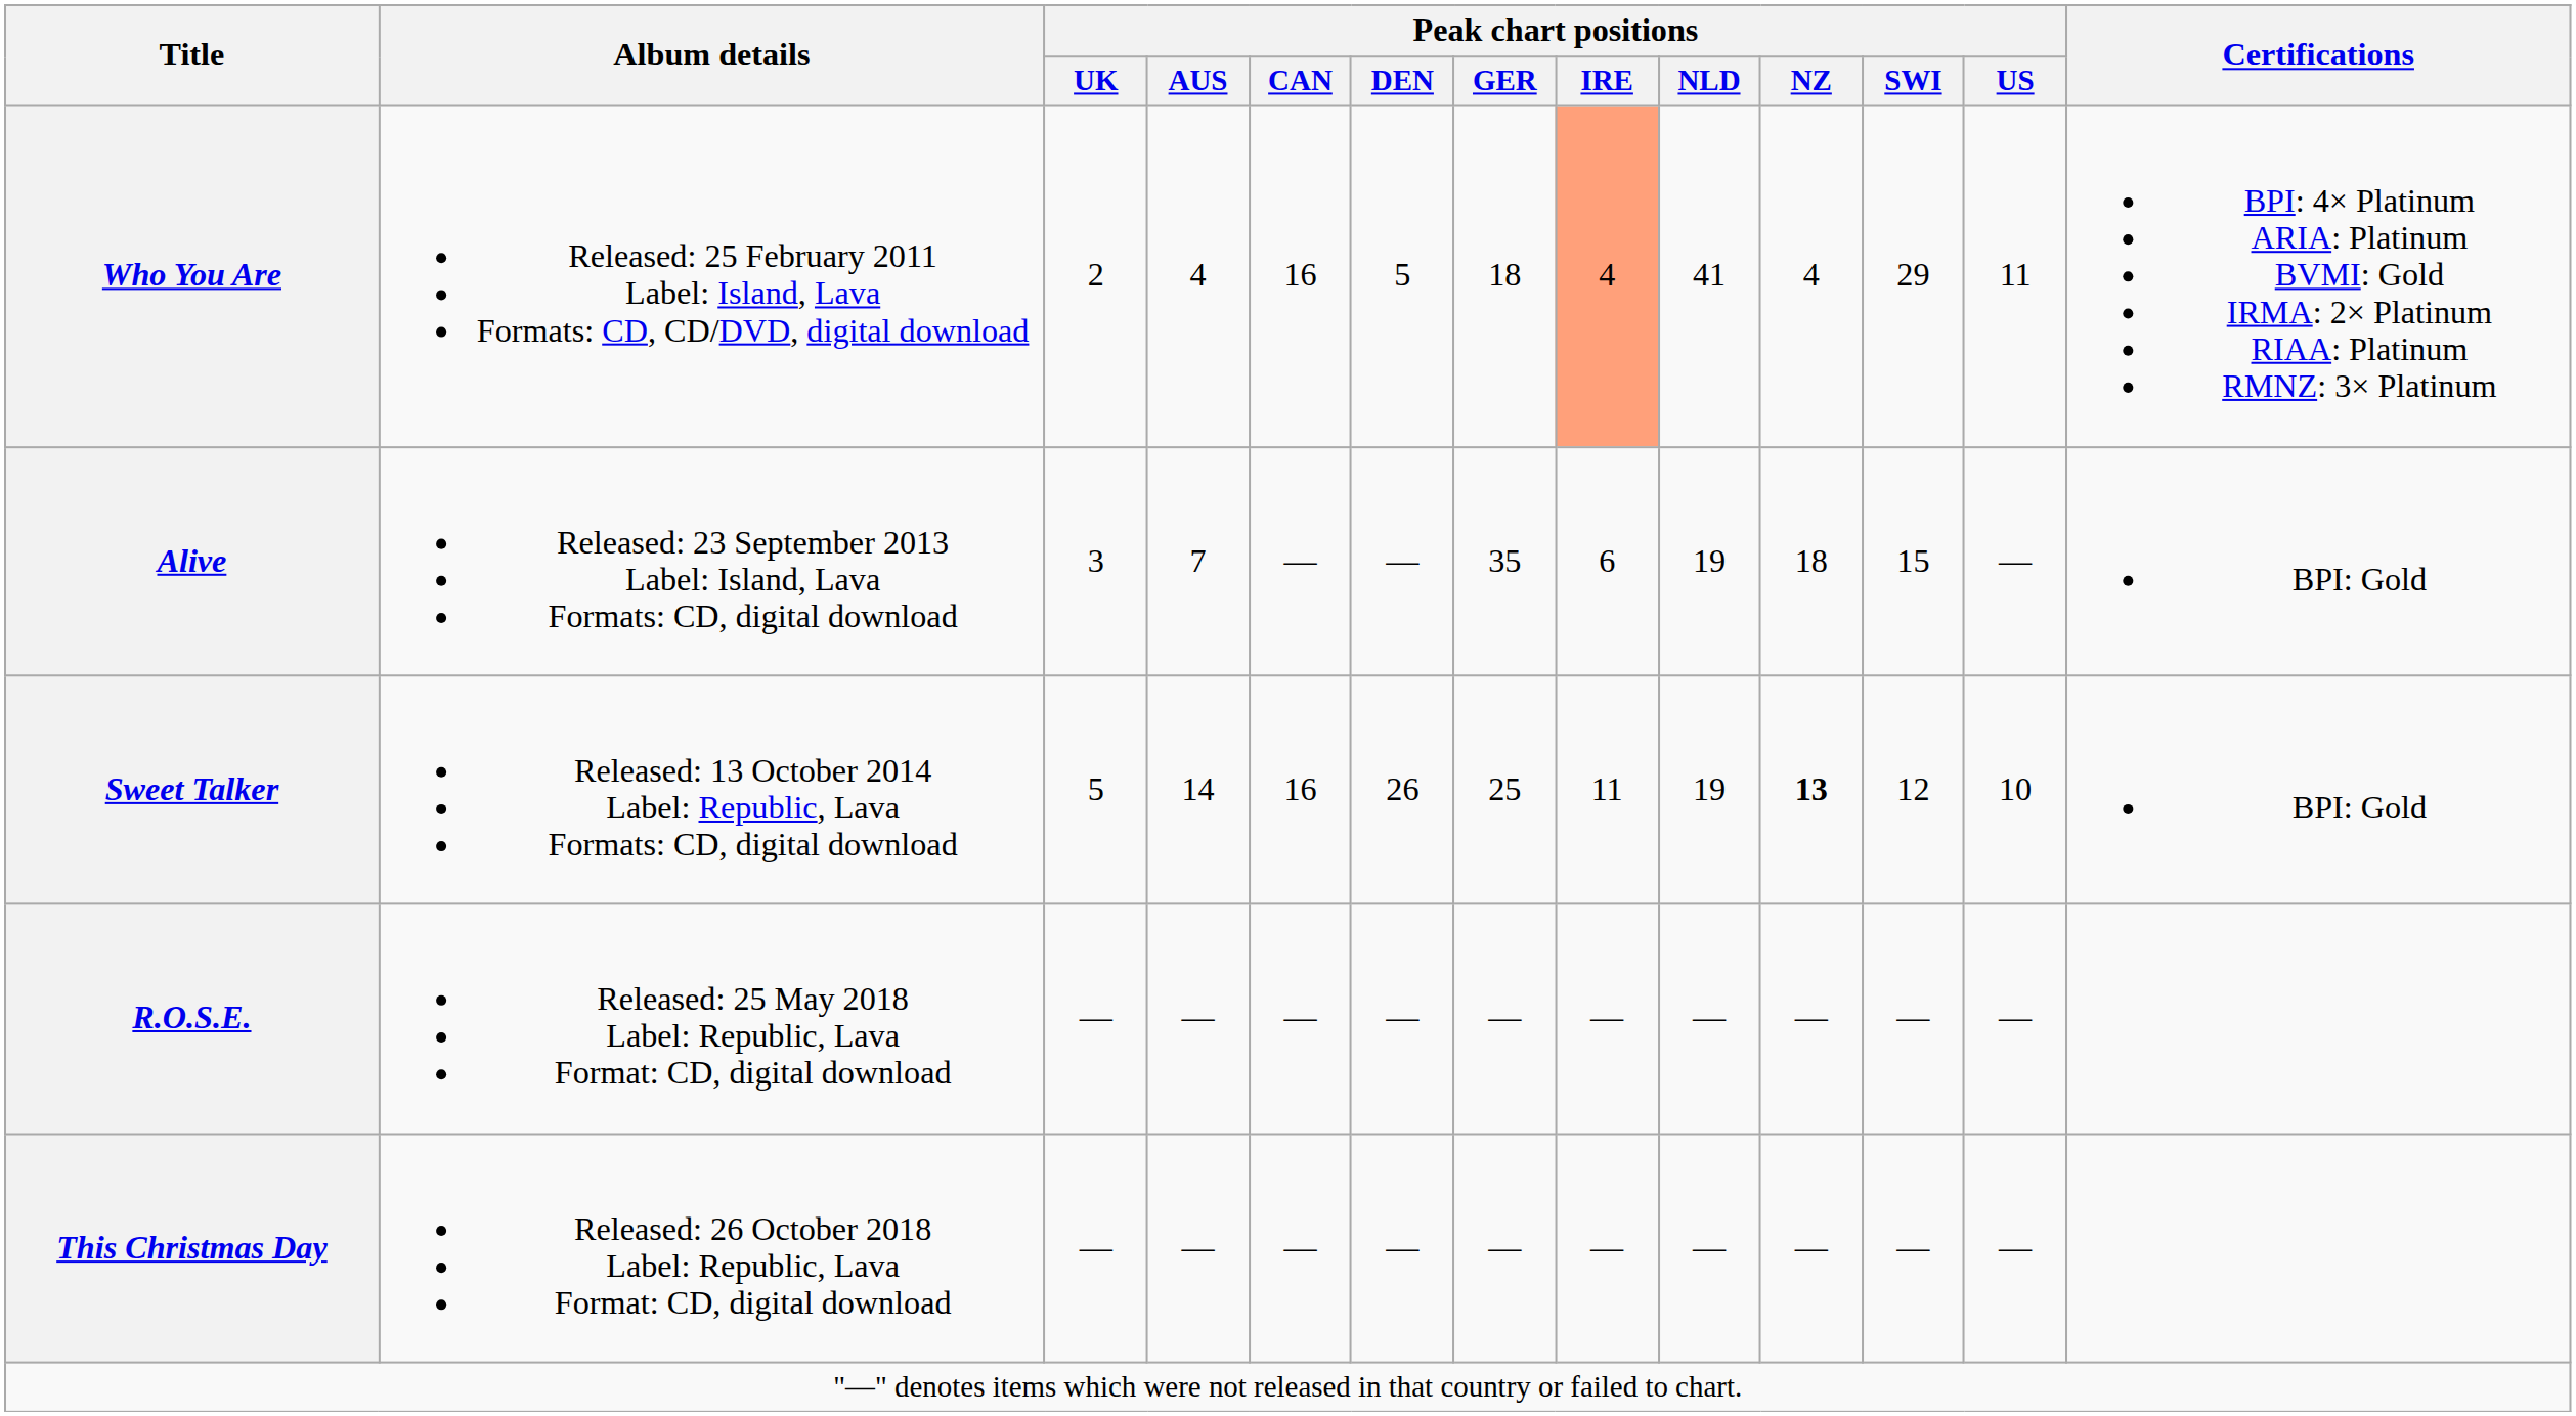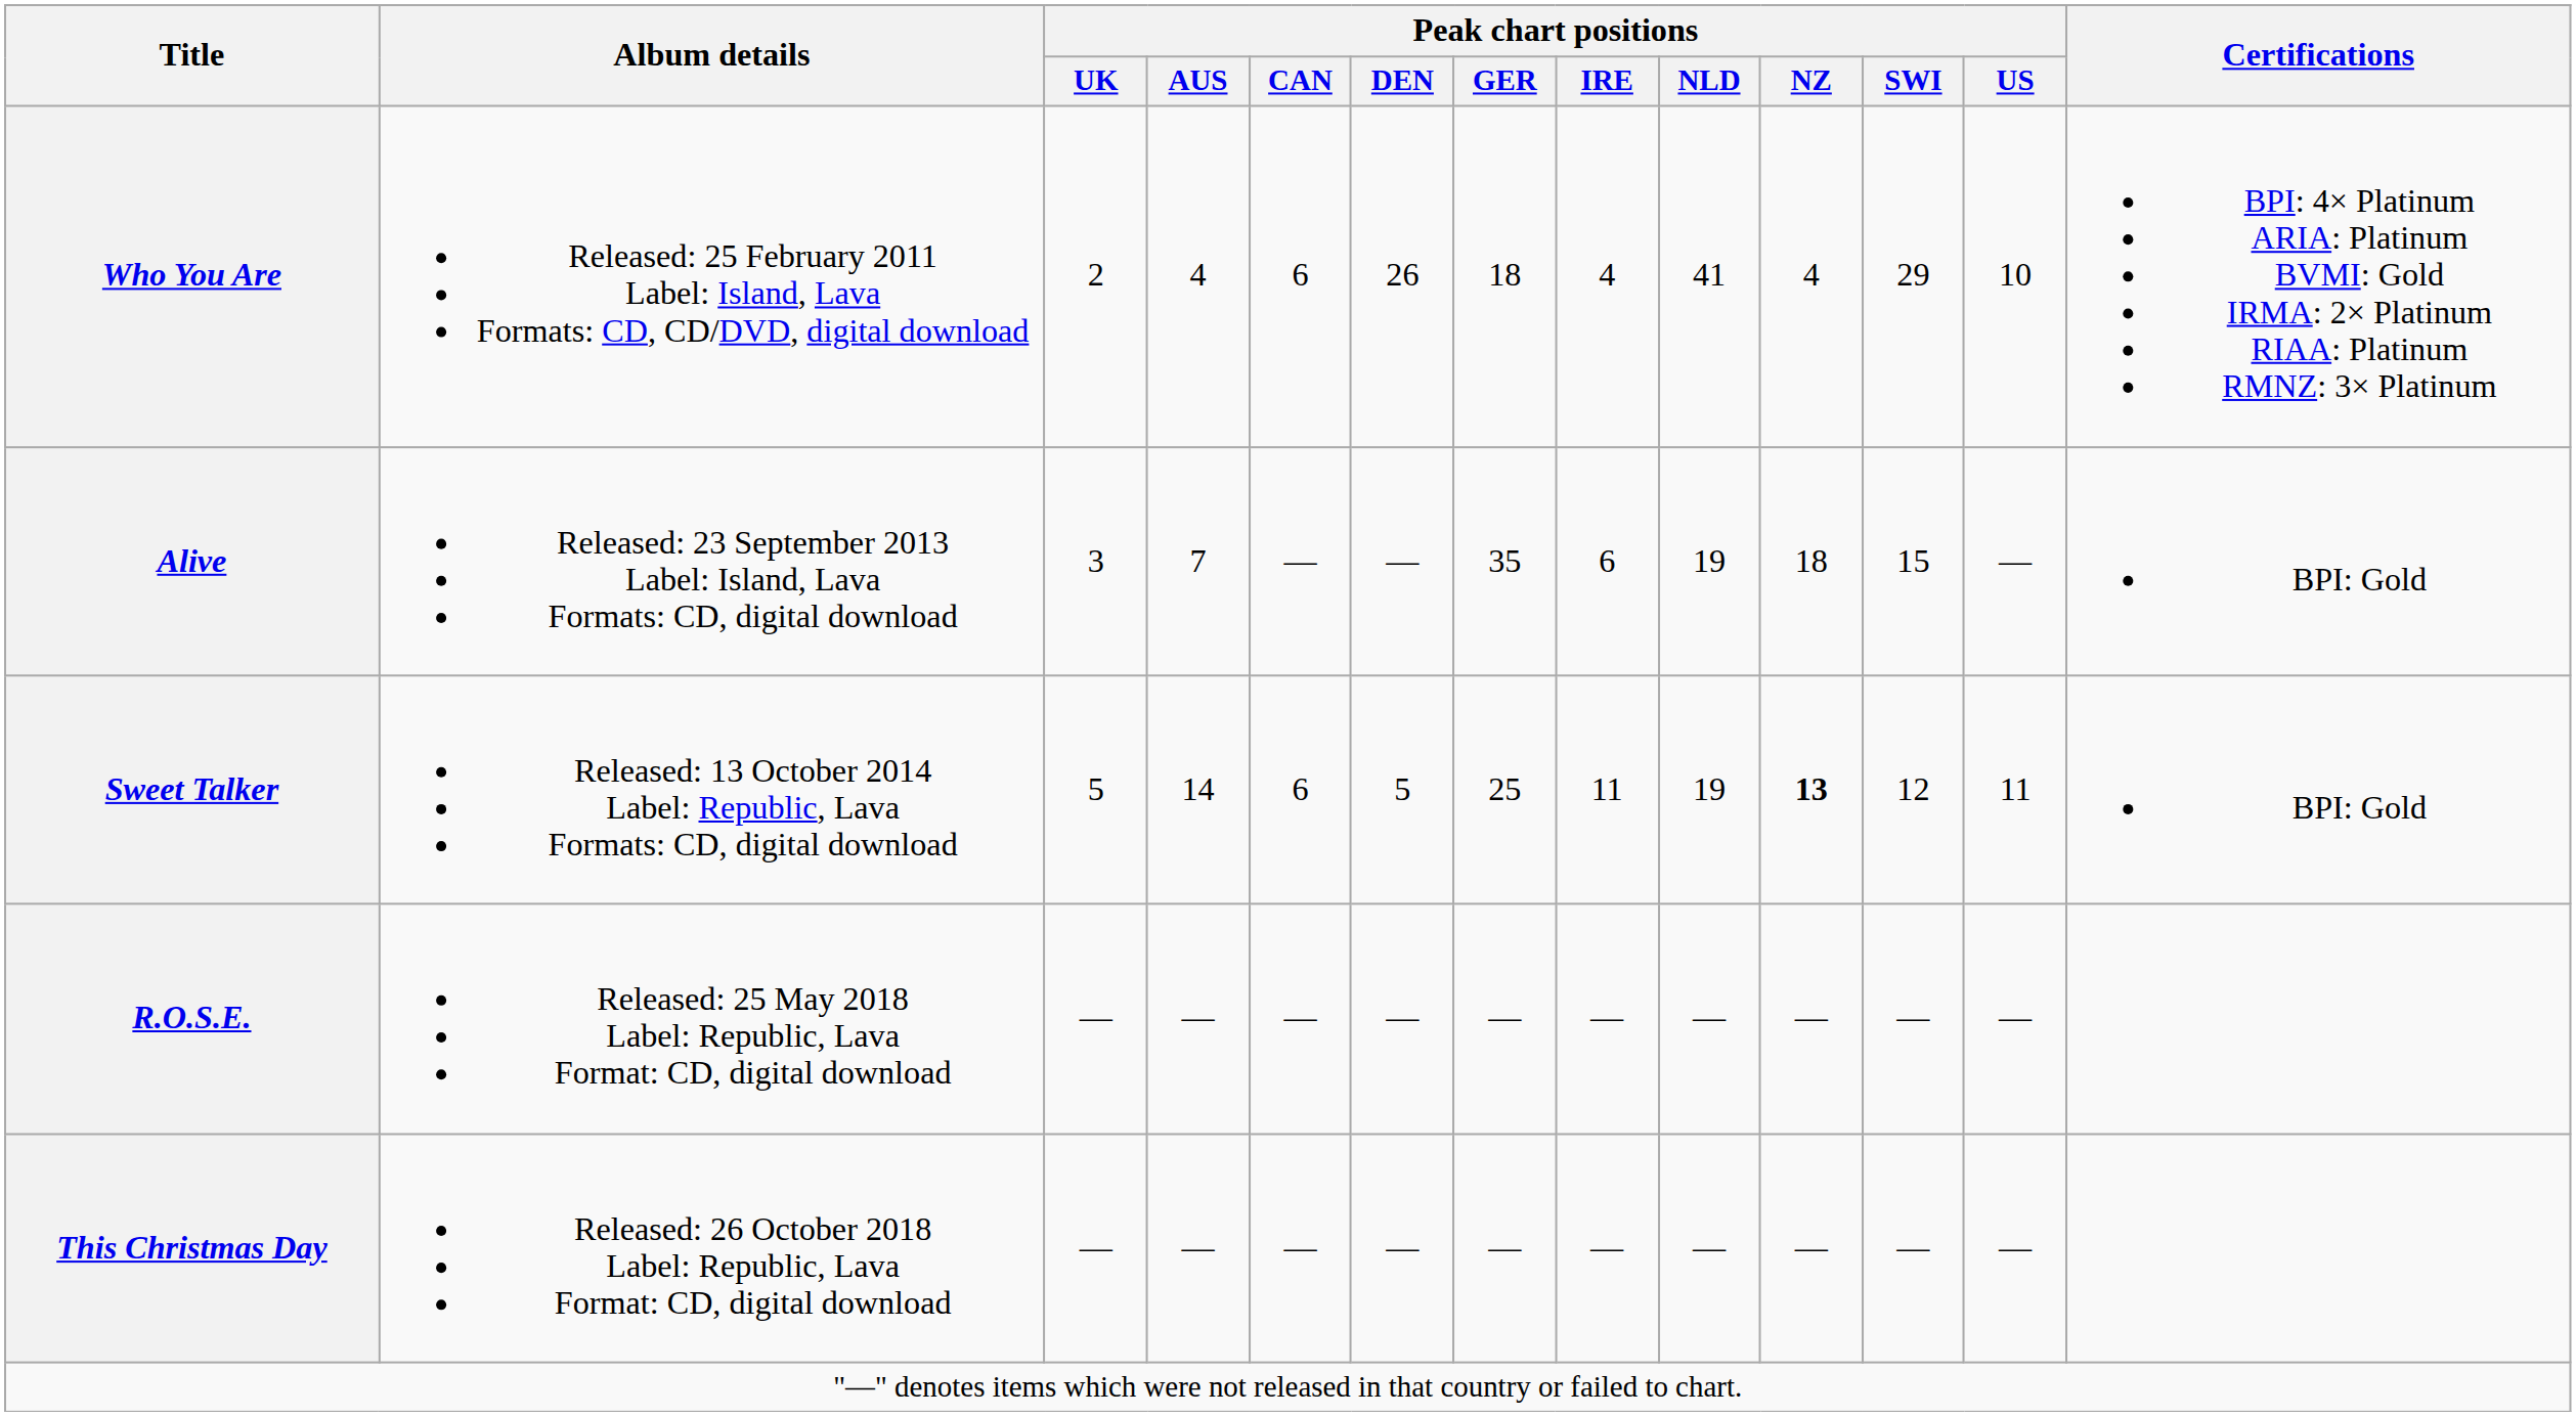 <table class="wikitable plainrowheaders" style="text-align:center">
 <tr>
 <th scope="col" rowspan="2" style="width:11em;">Title</th>
 <th scope="col" rowspan="2" style="width:20em;">Album details</th>
 <th scope="col" colspan="10">Peak chart positions</th>
 <th scope="col" rowspan="2" style="width:15em;"><a href='#'>Certifications</a></th>
 </tr>
 <tr>
 <th scope="col" style="width:3em;font-size:90%;"><a href='#'>UK</a><br></th>
 <th scope="col" style="width:3em;font-size:90%;"><a href='#'>AUS</a><br></th>
 <th scope="col" style="width:3em;font-size:90%;"><a href='#'>CAN</a><br></th>
 <th scope="col" style="width:3em;font-size:90%;"><a href='#'>DEN</a><br></th>
 <th scope="col" style="width:3em;font-size:90%;"><a href='#'>GER</a><br></th>
 <th scope="col" style="width:3em;font-size:90%;"><a href='#'>IRE</a><br></th>
 <th scope="col" style="width:3em;font-size:90%;"><a href='#'>NLD</a><br></th>
 <th scope="col" style="width:3em;font-size:90%;"><a href='#'>NZ</a><br></th>
 <th scope="col" style="width:3em;font-size:90%;"><a href='#'>SWI</a><br></th>
 <th scope="col" style="width:3em;font-size:90%;"><a href='#'>US</a><br></th>
 </tr>
 <tr>
 <th scope="row"><em><a href='#'>Who You Are</a></em></th>
 <td><br><ul><li>Released: 25 February 2011</li><li>Label: <a href='#'>Island</a>, <a href='#'>Lava</a></li><li>Formats: <a href='#'>CD</a>, CD/<a href='#'>DVD</a>, <a href='#'>digital download</a></li></ul></td>
 <td>2</td>
 <td>4</td>
-<td>16</td>
-<td>5</td>
+<td>6</td>
+<td>26</td>
 <td>18</td>
-<td style="background: lightsalmon;">4</td>
+<td>4</td>
 <td>41</td>
 <td>4</td>
 <td>29</td>
-<td>11</td>
+<td>10</td>
 <td><br><ul><li><a href='#'>BPI</a>: 4× Platinum</li><li><a href='#'>ARIA</a>: Platinum</li><li><a href='#'>BVMI</a>: Gold</li><li><a href='#'>IRMA</a>: 2× Platinum</li><li><a href='#'>RIAA</a>: Platinum</li><li><a href='#'>RMNZ</a>: 3× Platinum</li></ul></td>
 </tr>
 <tr>
 <th scope="row"><em><a href='#'>Alive</a></em></th>
 <td><br><ul><li>Released: 23 September 2013</li><li>Label: Island, Lava</li><li>Formats: CD, digital download</li></ul></td>
 <td>3</td>
 <td>7</td>
 <td>—</td>
 <td>—</td>
 <td>35</td>
 <td>6</td>
 <td>19</td>
 <td>18</td>
 <td>15</td>
 <td>—</td>
 <td><br><ul><li>BPI: Gold</li></ul></td>
 </tr>
 <tr>
 <th scope="row"><em><a href='#'>Sweet Talker</a></em></th>
 <td><br><ul><li>Released: 13 October 2014</li><li>Label: <a href='#'>Republic</a>, Lava</li><li>Formats: CD, digital download</li></ul></td>
 <td>5</td>
 <td>14</td>
-<td>16</td>
-<td>26</td>
+<td>6</td>
+<td>5</td>
 <td>25</td>
 <td>11</td>
 <td>19</td>
 <td><strong>13</strong></td>
 <td>12</td>
-<td>10</td>
+<td>11</td>
 <td><br><ul><li>BPI: Gold</li></ul></td>
 </tr>
 <tr>
 <th scope="row"><em><a href='#'>R.O.S.E.</a></em></th>
 <td><br><ul><li>Released: 25 May 2018</li><li>Label: Republic, Lava</li><li>Format: CD, digital download</li></ul></td>
 <td>—</td>
 <td>—</td>
 <td>—</td>
 <td>—</td>
 <td>—</td>
 <td>—</td>
 <td>—</td>
 <td>—</td>
 <td>—</td>
 <td>—</td>
 <td></td>
 </tr>
 <tr>
 <th scope="row"><em><a href='#'>This Christmas Day</a></em></th>
 <td><br><ul><li>Released: 26 October 2018</li><li>Label: Republic, Lava</li><li>Format: CD, digital download</li></ul></td>
 <td>—</td>
 <td>—</td>
 <td>—</td>
 <td>—</td>
 <td>—</td>
 <td>—</td>
 <td>—</td>
 <td>—</td>
 <td>—</td>
 <td>—</td>
 <td></td>
 </tr>
 <tr>
 <td colspan="14" style="font-size:90%">"—" denotes items which were not released in that country or failed to chart.</td>
 </tr>
 </table>
